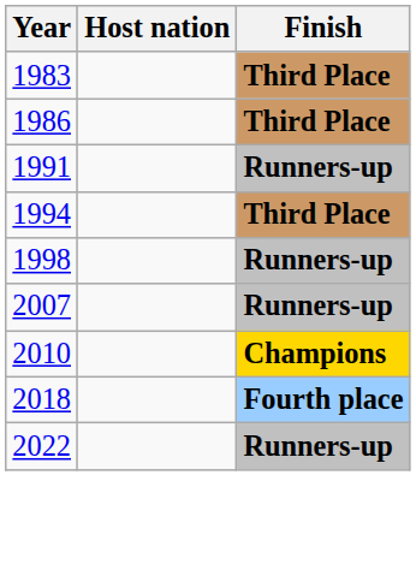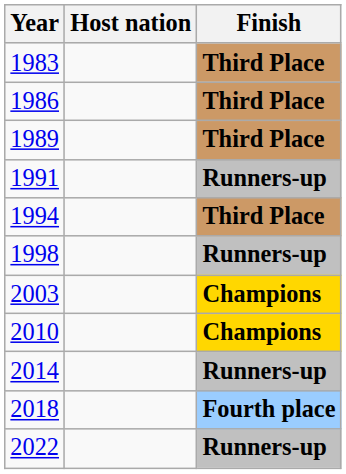 <table class="wikitable">
 <tr>
 <th>Year</th>
 <th>Host nation</th>
 <th>Finish</th>
 </tr>
 <tr>
 <td><a href='#'>1983</a></td>
 <td></td>
 <td bgcolor=cc9966><strong>Third Place</strong></td>
 </tr>
 <tr>
 <td><a href='#'>1986</a></td>
+<td></td>
+<td bgcolor=cc9966><strong>Third Place</strong></td>
+</tr>
+<tr>
+<td><a href='#'>1989</a></td>
 <td></td>
 <td bgcolor=cc9966><strong>Third Place</strong></td>
 </tr>
 <tr>
 <td><a href='#'>1991</a></td>
 <td></td>
 <td bgcolor=Silver><strong>Runners-up</strong></td>
 </tr>
 <tr>
 <td><a href='#'>1994</a></td>
 <td></td>
 <td bgcolor=cc9966><strong>Third Place</strong></td>
 </tr>
 <tr>
 <td><a href='#'>1998</a></td>
 <td></td>
 <td bgcolor=Silver><strong>Runners-up</strong></td>
 </tr>
 <tr>
-<td><a href='#'>2007</a></td>
+<td><a href='#'>2003</a></td>
 <td></td>
-<td bgcolor=Silver><strong>Runners-up</strong></td>
+<td bgcolor=Gold><strong>Champions</strong></td>
 </tr>
 <tr>
 <td><a href='#'>2010</a></td>
 <td></td>
 <td bgcolor=Gold><strong>Champions</strong></td>
+</tr>
+<tr>
+<td><a href='#'>2014</a></td>
+<td></td>
+<td bgcolor=Silver><strong>Runners-up</strong></td>
 </tr>
 <tr>
 <td><a href='#'>2018</a></td>
 <td></td>
 <td bgcolor=#9acdff><strong>Fourth place</strong></td>
 </tr>
 <tr>
 <td><a href='#'>2022</a></td>
 <td></td>
 <td bgcolor=Silver><strong>Runners-up</strong></td>
 </tr>
 </table>
